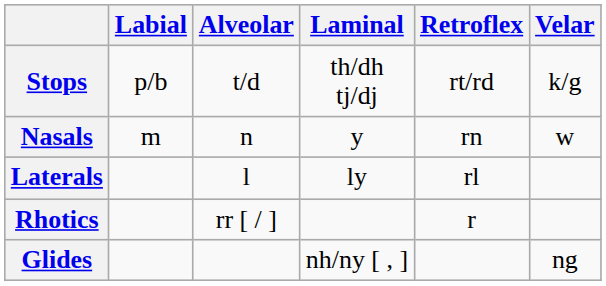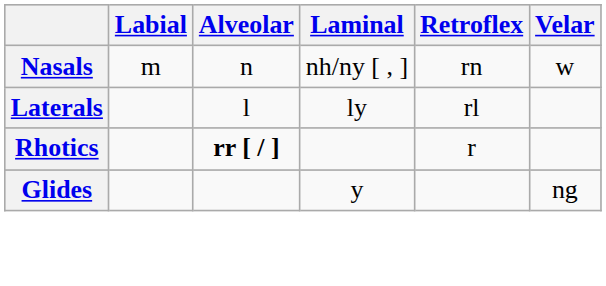 <table class="wikitable" style="text-align: center">
 <tr>
 <th></th>
 <th><a href='#'>Labial</a></th>
 <th><a href='#'>Alveolar</a></th>
 <th><a href='#'>Laminal</a></th>
 <th><a href='#'>Retroflex</a></th>
 <th><a href='#'>Velar</a></th>
 </tr>
 <tr>
-<th><a href='#'>Stops</a></th>
-<td>p/b </td>
-<td>t/d </td>
-<td>th/dh <br>tj/dj </td>
-<td>rt/rd </td>
-<td>k/g </td>
-</tr>
-<tr>
 <th><a href='#'>Nasals</a></th>
 <td>m </td>
 <td>n </td>
-<td>y </td>
+<td>nh/ny [ , ]</td>
 <td>rn </td>
 <td>w </td>
 </tr>
 <tr>
 <th><a href='#'>Laterals</a></th>
 <td></td>
 <td>l </td>
 <td>ly </td>
 <td>rl </td>
 <td></td>
 </tr>
 <tr>
 <th><a href='#'>Rhotics</a></th>
 <td></td>
-<td>rr [ / ]</td>
+<td><strong>rr [ / ]</strong></td>
 <td></td>
 <td>r </td>
 <td></td>
 </tr>
 <tr>
 <th><a href='#'>Glides</a></th>
 <td></td>
 <td></td>
-<td>nh/ny [ , ]</td>
+<td>y </td>
 <td></td>
 <td>ng </td>
 </tr>
 </table>
